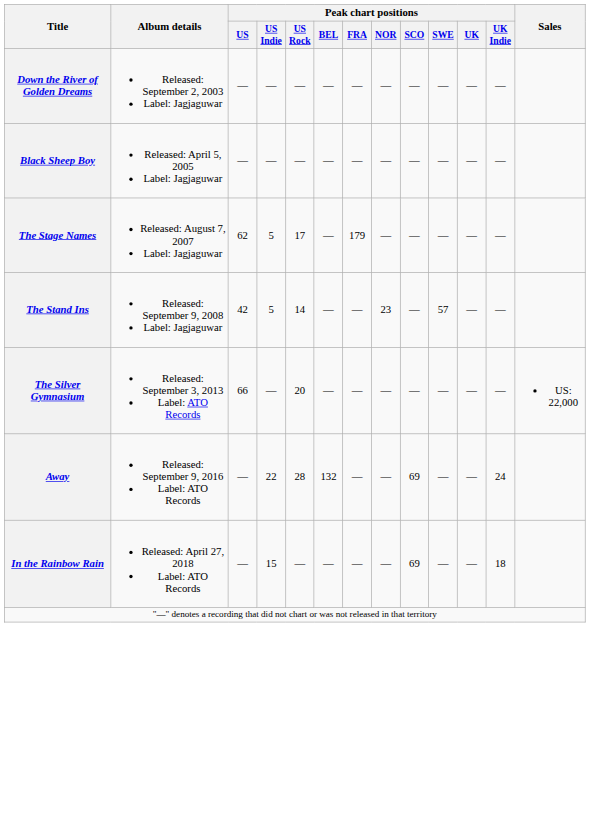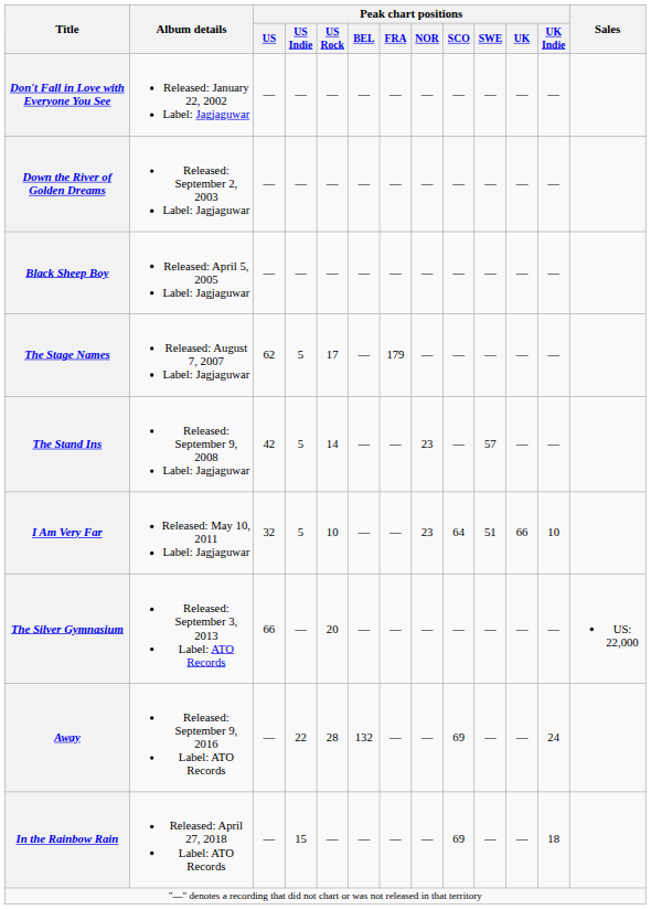 <table class="wikitable plainrowheaders" style="text-align:center;">
 <tr>
 <th scope="col" rowspan="2">Title</th>
 <th scope="col" rowspan="2">Album details</th>
 <th scope="col" colspan="10">Peak chart positions</th>
 <th scope="col" rowspan="2">Sales</th>
 </tr>
 <tr>
 <th scope="col" style="width:2.5em;font-size:90%;"><a href='#'>US</a><br></th>
 <th scope="col" style="width:2.5em;font-size:90%;"><a href='#'>US<br>Indie</a><br></th>
 <th scope="col" style="width:2.5em;font-size:90%;"><a href='#'>US<br>Rock</a><br></th>
 <th scope="col" style="width:2.5em;font-size:90%;"><a href='#'>BEL</a><br></th>
 <th scope="col" style="width:2.5em;font-size:90%;"><a href='#'>FRA</a><br></th>
 <th scope="col" style="width:2.5em;font-size:90%;"><a href='#'>NOR</a><br></th>
 <th scope="col" style="width:2.5em;font-size:90%;"><a href='#'>SCO</a><br></th>
 <th scope="col" style="width:2.5em;font-size:90%;"><a href='#'>SWE</a><br></th>
 <th scope="col" style="width:2.5em;font-size:90%;"><a href='#'>UK</a><br></th>
 <th scope="col" style="width:2.5em;font-size:90%;"><a href='#'>UK<br>Indie</a><br></th>
+</tr>
+<tr>
+<th scope="row"><em><a href='#'>Don't Fall in Love with Everyone You See</a></em></th>
+<td><br><ul><li>Released: January 22, 2002</li><li>Label: <a href='#'>Jagjaguwar</a></li></ul></td>
+<td>—</td>
+<td>—</td>
+<td>—</td>
+<td>—</td>
+<td>—</td>
+<td>—</td>
+<td>—</td>
+<td>—</td>
+<td>—</td>
+<td>—</td>
+<td></td>
 </tr>
 <tr>
 <th scope="row"><em><a href='#'>Down the River of Golden Dreams</a></em></th>
 <td><br><ul><li>Released: September 2, 2003</li><li>Label: Jagjaguwar</li></ul></td>
 <td>—</td>
 <td>—</td>
 <td>—</td>
 <td>—</td>
 <td>—</td>
 <td>—</td>
 <td>—</td>
 <td>—</td>
 <td>—</td>
 <td>—</td>
 <td></td>
 </tr>
 <tr>
 <th scope="row"><em><a href='#'>Black Sheep Boy</a></em></th>
 <td><br><ul><li>Released: April 5, 2005</li><li>Label: Jagjaguwar</li></ul></td>
 <td>—</td>
 <td>—</td>
 <td>—</td>
 <td>—</td>
 <td>—</td>
 <td>—</td>
 <td>—</td>
 <td>—</td>
 <td>—</td>
 <td>—</td>
 <td></td>
 </tr>
 <tr>
 <th scope="row"><em><a href='#'>The Stage Names</a></em></th>
 <td><br><ul><li>Released: August 7, 2007</li><li>Label: Jagjaguwar</li></ul></td>
 <td>62</td>
 <td>5</td>
 <td>17</td>
 <td>—</td>
 <td>179</td>
 <td>—</td>
 <td>—</td>
 <td>—</td>
 <td>—</td>
 <td>—</td>
 <td></td>
 </tr>
 <tr>
 <th scope="row"><em><a href='#'>The Stand Ins</a></em></th>
 <td><br><ul><li>Released: September 9, 2008</li><li>Label: Jagjaguwar</li></ul></td>
 <td>42</td>
 <td>5</td>
 <td>14</td>
 <td>—</td>
 <td>—</td>
 <td>23</td>
 <td>—</td>
 <td>57</td>
 <td>—</td>
 <td>—</td>
 <td></td>
 </tr>
 <tr>
+<th scope="row"><em><a href='#'>I Am Very Far</a></em></th>
+<td><br><ul><li>Released: May 10, 2011</li><li>Label: Jagjaguwar</li></ul></td>
+<td>32</td>
+<td>5</td>
+<td>10</td>
+<td>—</td>
+<td>—</td>
+<td>23</td>
+<td>64</td>
+<td>51</td>
+<td>66</td>
+<td>10</td>
+<td></td>
+</tr>
+<tr>
 <th scope="row"><em><a href='#'>The Silver Gymnasium</a></em></th>
 <td><br><ul><li>Released: September 3, 2013</li><li>Label: <a href='#'>ATO Records</a></li></ul></td>
 <td>66</td>
 <td>—</td>
 <td>20</td>
 <td>—</td>
 <td>—</td>
 <td>—</td>
 <td>—</td>
 <td>—</td>
 <td>—</td>
 <td>—</td>
 <td><br><ul><li>US: 22,000</li></ul></td>
 </tr>
 <tr>
 <th scope="row"><em><a href='#'>Away</a></em></th>
 <td><br><ul><li>Released: September 9, 2016</li><li>Label: ATO Records</li></ul></td>
 <td>—</td>
 <td>22</td>
 <td>28</td>
 <td>132</td>
 <td>—</td>
 <td>—</td>
 <td>69</td>
 <td>—</td>
 <td>—</td>
 <td>24</td>
 <td></td>
 </tr>
 <tr>
 <th scope="row"><em><a href='#'>In the Rainbow Rain</a></em></th>
 <td><br><ul><li>Released: April 27, 2018</li><li>Label: ATO Records</li></ul></td>
 <td>—</td>
 <td>15</td>
 <td>—</td>
 <td>—</td>
 <td>—</td>
 <td>—</td>
 <td>69</td>
 <td>—</td>
 <td>—</td>
 <td>18</td>
 <td></td>
 </tr>
 <tr>
 <td colspan="13" style="font-size:85%">"—" denotes a recording that did not chart or was not released in that territory</td>
 </tr>
 </table>
